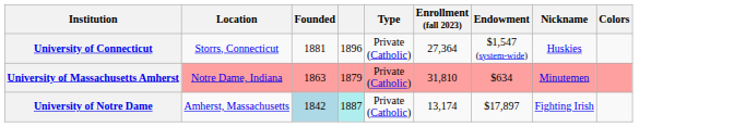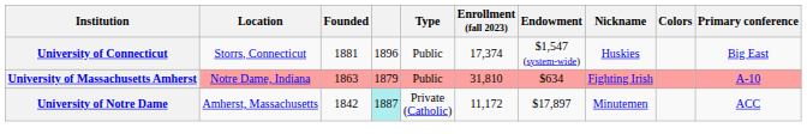 <table class="wikitable sortable plainrowheaders" style="text-align: center;">
 <tr>
 <th scope="col">Institution</th>
 <th scope="col">Location</th>
 <th scope="col">Founded</th>
 <th scope="col"></th>
 <th scope="col">Type</th>
 <th scope="col">Enrollment<br><small>(fall 2023)</small></th>
 <th scope="col">Endowment<br></th>
 <th scope="col">Nickname</th>
 <th class="unsortable" scope="col">Colors</th>
+<th scope="col">Primary conference</th>
 </tr>
 <tr>
 <th scope="row"><strong><a href='#'>University of Connecticut</a></strong></th>
 <td><a href='#'>Storrs, Connecticut</a></td>
 <td>1881</td>
 <td>1896</td>
-<td>Private<br>(<a href='#'>Catholic</a>)</td>
-<td>27,364</td>
+<td>Public</td>
+<td>17,374</td>
 <td>$1,547<br><small>(<a href='#'>system-wide</a>)</small></td>
 <td><a href='#'>Huskies</a></td>
 <td></td>
+<td><a href='#'>Big East</a></td>
 </tr>
 <tr bgcolor=#ffa0a0>
 <th scope="row"><strong><a href='#'>University of Massachusetts Amherst</a></strong></th>
 <td><a href='#'>Notre Dame, Indiana</a></td>
 <td>1863</td>
 <td>1879</td>
-<td>Private<br>(<a href='#'>Catholic</a>)</td>
+<td>Public</td>
 <td>31,810</td>
 <td>$634</td>
-<td><a href='#'>Minutemen</a></td>
+<td><a href='#'>Fighting Irish</a></td>
 <td></td>
+<td><a href='#'>A-10</a></td>
 </tr>
 <tr>
 <th scope="row"><strong><a href='#'>University of Notre Dame</a></strong></th>
 <td><a href='#'>Amherst, Massachusetts</a></td>
-<td style="background: lightblue;">1842</td>
+<td>1842</td>
 <td style="background: paleturquoise;">1887</td>
 <td>Private<br>(<a href='#'>Catholic</a>)</td>
-<td>13,174</td>
+<td>11,172</td>
 <td>$17,897</td>
-<td><a href='#'>Fighting Irish</a></td>
+<td><a href='#'>Minutemen</a></td>
 <td></td>
+<td><a href='#'>ACC</a></td>
 </tr>
 </table>
